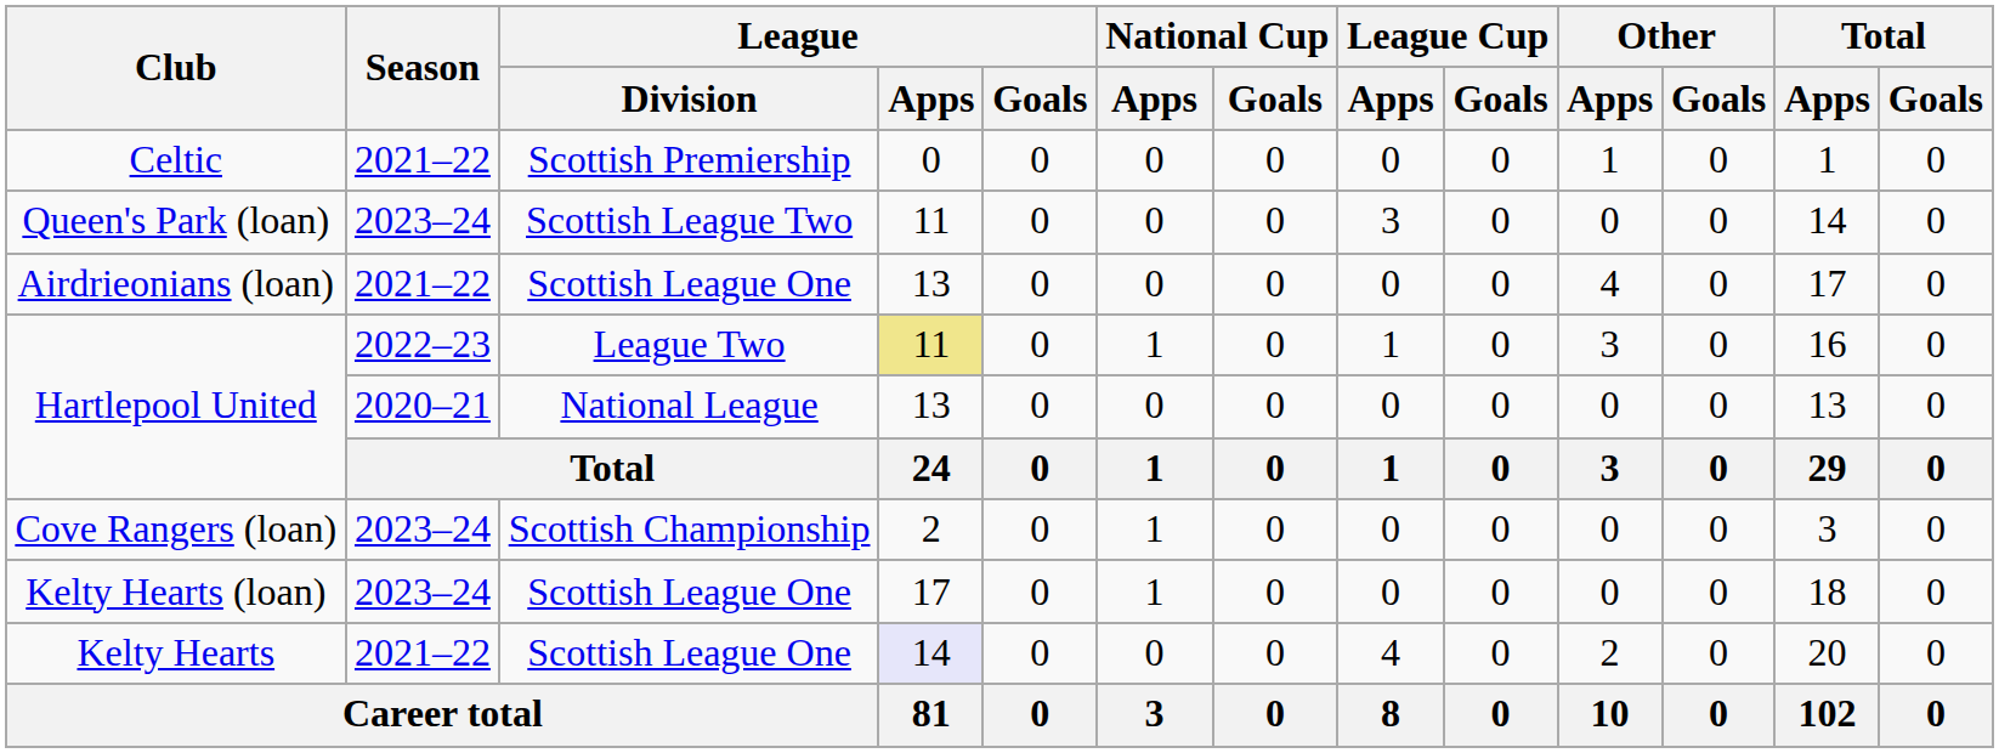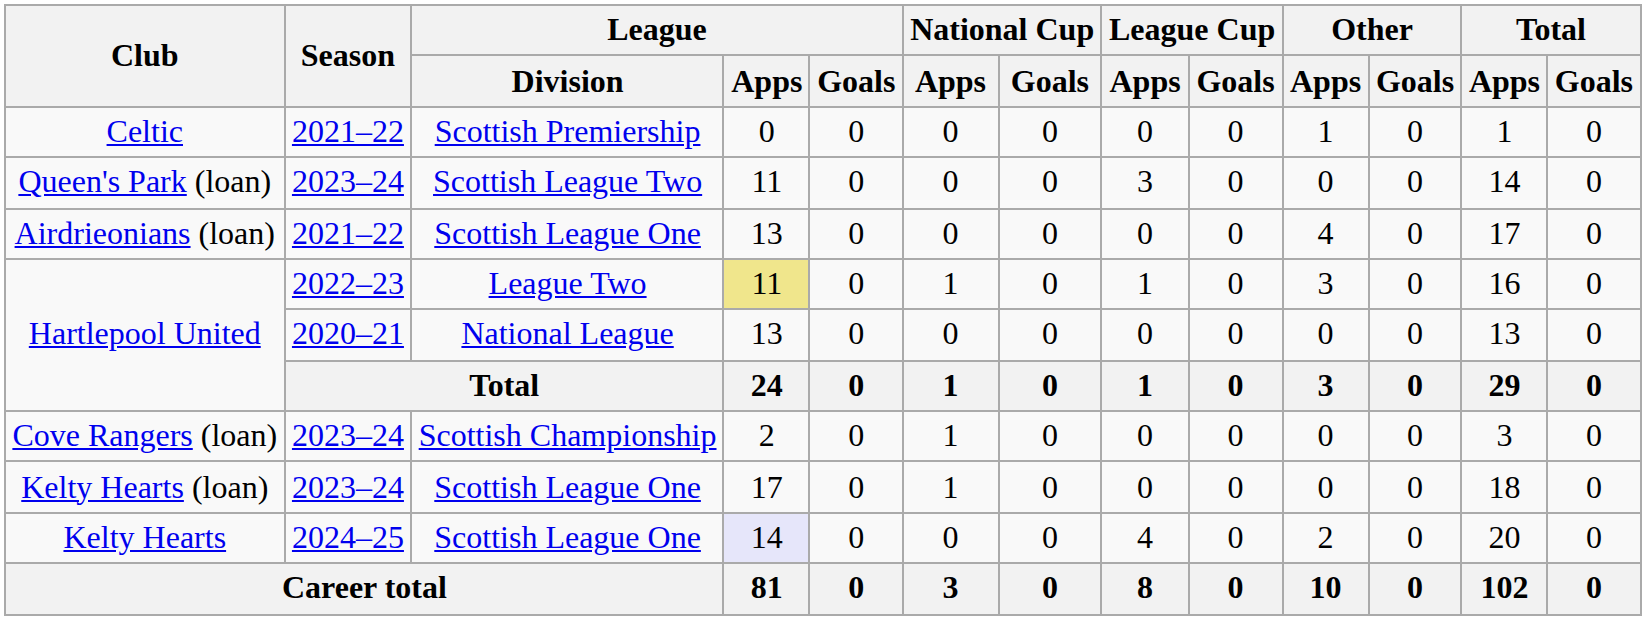 <table class="wikitable" style="text-align: center;">
 <tr>
 <th rowspan=2>Club</th>
 <th rowspan=2>Season</th>
 <th colspan=3>League</th>
 <th colspan=2>National Cup</th>
 <th colspan=2>League Cup</th>
 <th colspan=2>Other</th>
 <th colspan=2>Total</th>
 </tr>
 <tr>
 <th>Division</th>
 <th>Apps</th>
 <th>Goals</th>
 <th>Apps</th>
 <th>Goals</th>
 <th>Apps</th>
 <th>Goals</th>
 <th>Apps</th>
 <th>Goals</th>
 <th>Apps</th>
 <th>Goals</th>
 </tr>
 <tr>
 <td><a href='#'>Celtic</a></td>
 <td><a href='#'>2021–22</a></td>
 <td><a href='#'>Scottish Premiership</a></td>
 <td>0</td>
 <td>0</td>
 <td>0</td>
 <td>0</td>
 <td>0</td>
 <td>0</td>
 <td>1</td>
 <td>0</td>
 <td>1</td>
 <td>0</td>
 </tr>
 <tr>
 <td><a href='#'>Queen's Park</a> (loan)</td>
 <td><a href='#'>2023–24</a></td>
 <td><a href='#'>Scottish League Two</a></td>
 <td>11</td>
 <td>0</td>
 <td>0</td>
 <td>0</td>
 <td>3</td>
 <td>0</td>
 <td>0</td>
 <td>0</td>
 <td>14</td>
 <td>0</td>
 </tr>
 <tr>
 <td><a href='#'>Airdrieonians</a> (loan)</td>
 <td><a href='#'>2021–22</a></td>
 <td><a href='#'>Scottish League One</a></td>
 <td>13</td>
 <td>0</td>
 <td>0</td>
 <td>0</td>
 <td>0</td>
 <td>0</td>
 <td>4</td>
 <td>0</td>
 <td>17</td>
 <td>0</td>
 </tr>
 <tr>
 <td rowspan="3"><a href='#'>Hartlepool United</a></td>
 <td><a href='#'>2022–23</a></td>
 <td><a href='#'>League Two</a></td>
 <td style="background: khaki;">11</td>
 <td>0</td>
 <td>1</td>
 <td>0</td>
 <td>1</td>
 <td>0</td>
 <td>3</td>
 <td>0</td>
 <td>16</td>
 <td>0</td>
 </tr>
 <tr>
 <td><a href='#'>2020–21</a></td>
 <td><a href='#'>National League</a></td>
 <td>13</td>
 <td>0</td>
 <td>0</td>
 <td>0</td>
 <td>0</td>
 <td>0</td>
 <td>0</td>
 <td>0</td>
 <td>13</td>
 <td>0</td>
 </tr>
 <tr>
 <th colspan=2>Total</th>
 <th>24</th>
 <th>0</th>
 <th>1</th>
 <th>0</th>
 <th>1</th>
 <th>0</th>
 <th>3</th>
 <th>0</th>
 <th>29</th>
 <th>0</th>
 </tr>
 <tr>
 <td><a href='#'>Cove Rangers</a> (loan)</td>
 <td><a href='#'>2023–24</a></td>
 <td><a href='#'>Scottish Championship</a></td>
 <td>2</td>
 <td>0</td>
 <td>1</td>
 <td>0</td>
 <td>0</td>
 <td>0</td>
 <td>0</td>
 <td>0</td>
 <td>3</td>
 <td>0</td>
 </tr>
 <tr>
 <td><a href='#'>Kelty Hearts</a> (loan)</td>
 <td><a href='#'>2023–24</a></td>
 <td><a href='#'>Scottish League One</a></td>
 <td>17</td>
 <td>0</td>
 <td>1</td>
 <td>0</td>
 <td>0</td>
 <td>0</td>
 <td>0</td>
 <td>0</td>
 <td>18</td>
 <td>0</td>
 </tr>
 <tr>
 <td><a href='#'>Kelty Hearts</a></td>
-<td><a href='#'>2021–22</a></td>
+<td><a href='#'>2024–25</a></td>
 <td><a href='#'>Scottish League One</a></td>
 <td style="background: lavender;">14</td>
 <td>0</td>
 <td>0</td>
 <td>0</td>
 <td>4</td>
 <td>0</td>
 <td>2</td>
 <td>0</td>
 <td>20</td>
 <td>0</td>
 </tr>
 <tr>
 <th colspan=3>Career total</th>
 <th>81</th>
 <th>0</th>
 <th>3</th>
 <th>0</th>
 <th>8</th>
 <th>0</th>
 <th>10</th>
 <th>0</th>
 <th>102</th>
 <th>0</th>
 </tr>
 </table>
